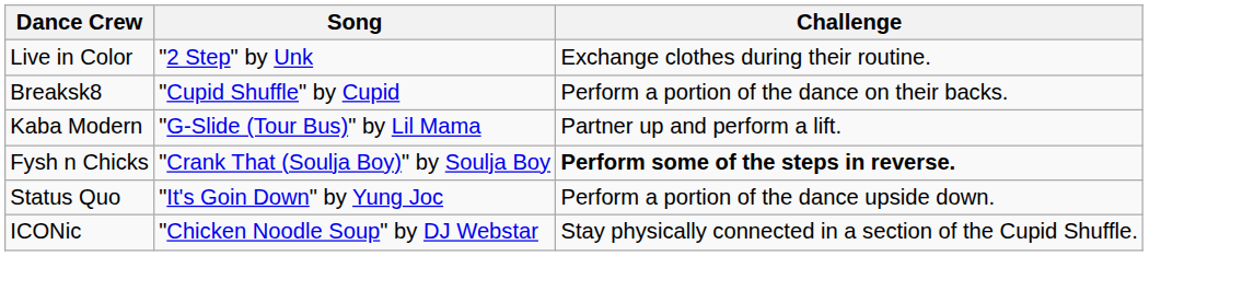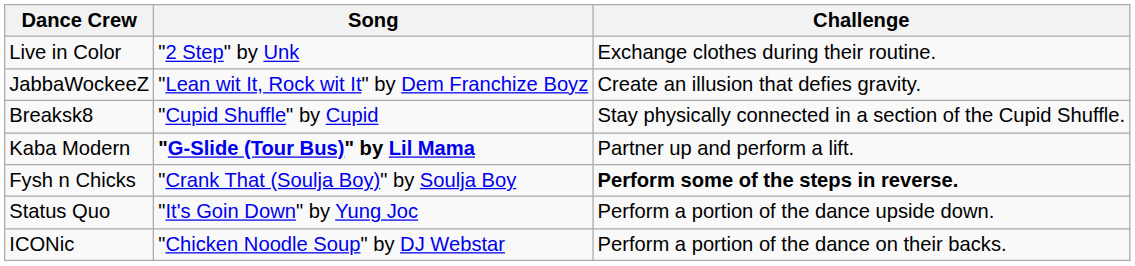 <table class="wikitable" style="white-space:nowrap;" fixed;">
 <tr>
 <th>Dance Crew</th>
 <th>Song</th>
 <th>Challenge</th>
 </tr>
 <tr>
 <td>Live in Color</td>
 <td>"<a href='#'>2 Step</a>" by <a href='#'>Unk</a></td>
 <td>Exchange clothes during their routine.</td>
 </tr>
 <tr>
+<td>JabbaWockeeZ</td>
+<td>"<a href='#'>Lean wit It, Rock wit It</a>" by <a href='#'>Dem Franchize Boyz</a></td>
+<td>Create an illusion that defies gravity.</td>
+</tr>
+<tr>
 <td>Breaksk8</td>
 <td>"<a href='#'>Cupid Shuffle</a>" by <a href='#'>Cupid</a></td>
-<td>Perform a portion of the dance on their backs.</td>
+<td>Stay physically connected in a section of the Cupid Shuffle.</td>
 </tr>
 <tr>
 <td>Kaba Modern</td>
-<td>"<a href='#'>G-Slide (Tour Bus)</a>" by <a href='#'>Lil Mama</a></td>
+<td><strong>"<a href='#'>G-Slide (Tour Bus)</a>" by <a href='#'>Lil Mama</a></strong></td>
 <td>Partner up and perform a lift.</td>
 </tr>
 <tr>
 <td>Fysh n Chicks</td>
 <td>"<a href='#'>Crank That (Soulja Boy)</a>" by <a href='#'>Soulja Boy</a></td>
 <td><strong>Perform some of the steps in reverse.</strong></td>
 </tr>
 <tr>
 <td>Status Quo</td>
 <td>"<a href='#'>It's Goin Down</a>" by <a href='#'>Yung Joc</a></td>
 <td>Perform a portion of the dance upside down.</td>
 </tr>
 <tr>
 <td>ICONic</td>
 <td>"<a href='#'>Chicken Noodle Soup</a>" by <a href='#'>DJ Webstar</a></td>
-<td>Stay physically connected in a section of the Cupid Shuffle.</td>
+<td>Perform a portion of the dance on their backs.</td>
 </tr>
 </table>
